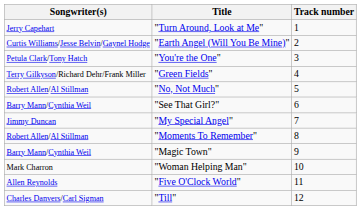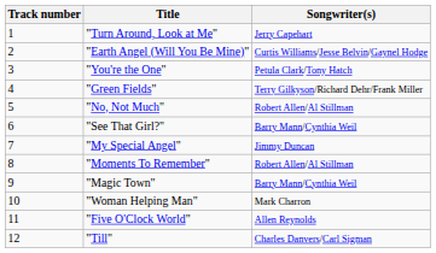 <table class="wikitable">
 <tr>
+<th>Track number</th>
+<th>Title</th>
 <th>Songwriter(s)</th>
-<th>Title</th>
-<th>Track number</th>
 </tr>
 <tr>
+<td>1</td>
+<td>"<a href='#'>Turn Around, Look at Me</a>"</td>
 <td><small><a href='#'>Jerry Capehart</a></small></td>
-<td>"<a href='#'>Turn Around, Look at Me</a>"</td>
-<td>1</td>
 </tr>
 <tr>
+<td>2</td>
+<td>"<a href='#'>Earth Angel (Will You Be Mine)</a>"</td>
 <td><small><a href='#'>Curtis Williams</a>/<a href='#'>Jesse Belvin</a>/<a href='#'>Gaynel Hodge</a></small></td>
-<td>"<a href='#'>Earth Angel (Will You Be Mine)</a>"</td>
-<td>2</td>
 </tr>
 <tr>
+<td>3</td>
+<td>"<a href='#'>You're the One</a>"</td>
 <td><small><a href='#'>Petula Clark</a>/<a href='#'>Tony Hatch</a></small></td>
-<td>"<a href='#'>You're the One</a>"</td>
-<td>3</td>
 </tr>
 <tr>
+<td>4</td>
+<td>"<a href='#'>Green Fields</a>"</td>
 <td><small><a href='#'>Terry Gilkyson</a>/Richard Dehr/Frank Miller</small></td>
-<td>"<a href='#'>Green Fields</a>"</td>
-<td>4</td>
 </tr>
 <tr>
+<td>5</td>
+<td>"<a href='#'>No, Not Much</a>"</td>
 <td><small><a href='#'>Robert Allen</a>/<a href='#'>Al Stillman</a></small></td>
-<td>"<a href='#'>No, Not Much</a>"</td>
-<td>5</td>
 </tr>
 <tr>
+<td>6</td>
+<td>"See That Girl?"</td>
 <td><small><a href='#'>Barry Mann</a>/<a href='#'>Cynthia Weil</a></small></td>
-<td>"See That Girl?"</td>
-<td>6</td>
 </tr>
 <tr>
+<td>7</td>
+<td>"<a href='#'>My Special Angel</a>"</td>
 <td><small><a href='#'>Jimmy Duncan</a></small></td>
-<td>"<a href='#'>My Special Angel</a>"</td>
-<td>7</td>
 </tr>
 <tr>
+<td>8</td>
+<td>"<a href='#'>Moments To Remember</a>"</td>
 <td><small><a href='#'>Robert Allen</a>/<a href='#'>Al Stillman</a></small></td>
-<td>"<a href='#'>Moments To Remember</a>"</td>
-<td>8</td>
 </tr>
 <tr>
+<td>9</td>
+<td>"Magic Town"</td>
 <td><small><a href='#'>Barry Mann</a>/<a href='#'>Cynthia Weil</a></small></td>
-<td>"Magic Town"</td>
-<td>9</td>
 </tr>
 <tr>
+<td>10</td>
+<td>"Woman Helping Man"</td>
 <td><small>Mark Charron</small></td>
-<td>"Woman Helping Man"</td>
-<td>10</td>
 </tr>
 <tr>
+<td>11</td>
+<td>"<a href='#'>Five O'Clock World</a>"</td>
 <td><small><a href='#'>Allen Reynolds</a></small></td>
-<td>"<a href='#'>Five O'Clock World</a>"</td>
-<td>11</td>
 </tr>
 <tr>
+<td>12</td>
+<td>"<a href='#'>Till</a>"</td>
 <td><small><a href='#'>Charles Danvers</a>/<a href='#'>Carl Sigman</a></small></td>
-<td>"<a href='#'>Till</a>"</td>
-<td>12</td>
 </tr>
 </table>
